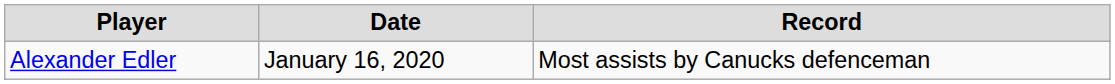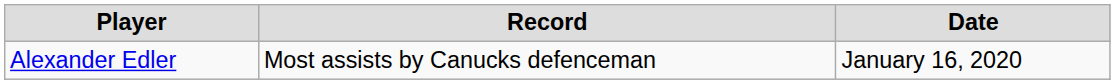 <table class="wikitable" style="width:60%;">
 <tr style="text-align:center; background:#ddd;">
 <td><strong>Player</strong></td>
+<td><strong>Record</strong></td>
 <td><strong>Date</strong></td>
-<td><strong>Record</strong></td>
 </tr>
 <tr>
 <td><a href='#'>Alexander Edler</a></td>
+<td>Most assists by Canucks defenceman</td>
 <td>January 16, 2020</td>
-<td>Most assists by Canucks defenceman</td>
 </tr>
 </table>
